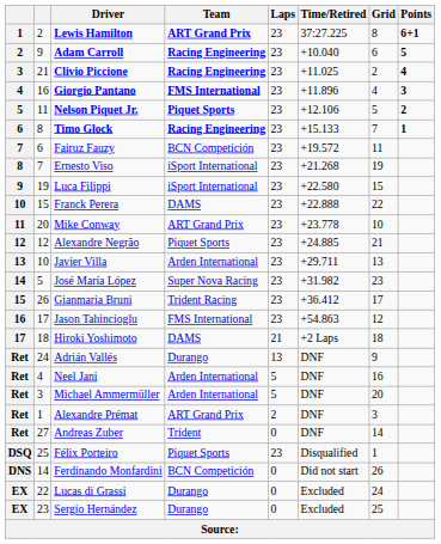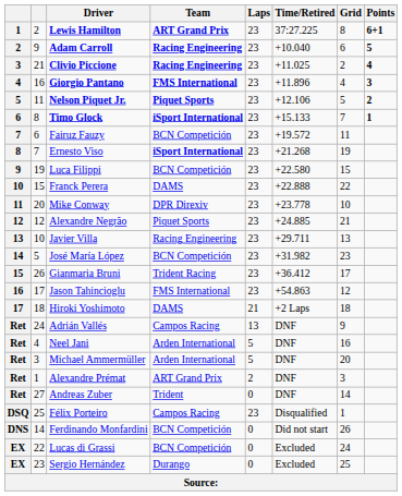 <table class="wikitable" style="font-size:85%">
 <tr>
 <th></th>
 <th></th>
 <th>Driver</th>
 <th>Team</th>
 <th>Laps</th>
 <th>Time/Retired</th>
 <th>Grid</th>
 <th>Points</th>
 </tr>
 <tr>
 <th>1</th>
 <td>2</td>
 <td> <strong><a href='#'>Lewis Hamilton</a></strong></td>
 <td><strong><a href='#'>ART Grand Prix</a></strong></td>
 <td>23</td>
 <td>37:27.225</td>
 <td>8</td>
 <td><strong>6+1</strong></td>
 </tr>
 <tr>
 <th>2</th>
 <td>9</td>
 <td> <strong><a href='#'>Adam Carroll</a></strong></td>
 <td><strong><a href='#'>Racing Engineering</a></strong></td>
 <td>23</td>
 <td>+10.040</td>
 <td>6</td>
 <td><strong>5</strong></td>
 </tr>
 <tr>
 <th>3</th>
 <td>21</td>
 <td> <strong><a href='#'>Clivio Piccione</a></strong></td>
 <td><strong><a href='#'>Racing Engineering</a></strong></td>
 <td>23</td>
 <td>+11.025</td>
 <td>2</td>
 <td><strong>4</strong></td>
 </tr>
 <tr>
 <th>4</th>
 <td>16</td>
 <td> <strong><a href='#'>Giorgio Pantano</a></strong></td>
 <td><strong><a href='#'>FMS International</a></strong></td>
 <td>23</td>
 <td>+11.896</td>
 <td>4</td>
 <td><strong>3</strong></td>
 </tr>
 <tr>
 <th>5</th>
 <td>11</td>
 <td> <strong><a href='#'>Nelson Piquet Jr.</a></strong></td>
 <td><strong><a href='#'>Piquet Sports</a></strong></td>
 <td>23</td>
 <td>+12.106</td>
 <td>5</td>
 <td><strong>2</strong></td>
 </tr>
 <tr>
 <th>6</th>
 <td>8</td>
 <td> <strong><a href='#'>Timo Glock</a></strong></td>
-<td><strong><a href='#'>Racing Engineering</a></strong></td>
+<td><strong><a href='#'>iSport International</a></strong></td>
 <td>23</td>
 <td>+15.133</td>
 <td>7</td>
 <td><strong>1</strong></td>
 </tr>
 <tr>
 <th>7</th>
 <td>6</td>
 <td> <a href='#'>Fairuz Fauzy</a></td>
 <td><a href='#'>BCN Competición</a></td>
 <td>23</td>
 <td>+19.572</td>
 <td>11</td>
 <td></td>
 </tr>
 <tr>
 <th>8</th>
 <td>7</td>
 <td> <a href='#'>Ernesto Viso</a></td>
-<td><a href='#'>iSport International</a></td>
+<td><strong><a href='#'>iSport International</a></strong></td>
 <td>23</td>
 <td>+21.268</td>
 <td>19</td>
 <td></td>
 </tr>
 <tr>
 <th>9</th>
 <td>19</td>
 <td> <a href='#'>Luca Filippi</a></td>
-<td><a href='#'>iSport International</a></td>
+<td><a href='#'>BCN Competición</a></td>
 <td>23</td>
 <td>+22.580</td>
 <td>15</td>
 <td></td>
 </tr>
 <tr>
 <th>10</th>
 <td>15</td>
 <td> <a href='#'>Franck Perera</a></td>
 <td><a href='#'>DAMS</a></td>
 <td>23</td>
 <td>+22.888</td>
 <td>22</td>
 <td></td>
 </tr>
 <tr>
 <th>11</th>
 <td>20</td>
 <td> <a href='#'>Mike Conway</a></td>
-<td><a href='#'>ART Grand Prix</a></td>
+<td><a href='#'>DPR Direxiv</a></td>
 <td>23</td>
 <td>+23.778</td>
 <td>10</td>
 <td></td>
 </tr>
 <tr>
 <th>12</th>
 <td>12</td>
 <td> <a href='#'>Alexandre Negrão</a></td>
 <td><a href='#'>Piquet Sports</a></td>
 <td>23</td>
 <td>+24.885</td>
 <td>21</td>
 <td></td>
 </tr>
 <tr>
 <th>13</th>
 <td>10</td>
 <td> <a href='#'>Javier Villa</a></td>
-<td><a href='#'>Arden International</a></td>
+<td><a href='#'>Racing Engineering</a></td>
 <td>23</td>
 <td>+29.711</td>
 <td>13</td>
 <td></td>
 </tr>
 <tr>
 <th>14</th>
 <td>5</td>
 <td> <a href='#'>José María López</a></td>
-<td><a href='#'>Super Nova Racing</a></td>
+<td><a href='#'>BCN Competición</a></td>
 <td>23</td>
 <td>+31.982</td>
 <td>23</td>
 <td></td>
 </tr>
 <tr>
 <th>15</th>
 <td>26</td>
 <td> <a href='#'>Gianmaria Bruni</a></td>
 <td><a href='#'>Trident Racing</a></td>
 <td>23</td>
 <td>+36.412</td>
 <td>17</td>
 <td></td>
 </tr>
 <tr>
 <th>16</th>
 <td>17</td>
 <td> <a href='#'>Jason Tahincioglu</a></td>
 <td><a href='#'>FMS International</a></td>
 <td>23</td>
 <td>+54.863</td>
 <td>12</td>
 <td></td>
 </tr>
 <tr>
 <th>17</th>
 <td>18</td>
 <td> <a href='#'>Hiroki Yoshimoto</a></td>
 <td><a href='#'>DAMS</a></td>
 <td>21</td>
 <td>+2 Laps</td>
 <td>18</td>
 <td></td>
 </tr>
 <tr>
 <th>Ret</th>
 <td>24</td>
 <td> <a href='#'>Adrián Vallés</a></td>
-<td><a href='#'>Durango</a></td>
+<td><a href='#'>Campos Racing</a></td>
 <td>13</td>
 <td>DNF</td>
 <td>9</td>
 <td></td>
 </tr>
 <tr>
 <th>Ret</th>
 <td>4</td>
 <td> <a href='#'>Neel Jani</a></td>
 <td><a href='#'>Arden International</a></td>
 <td>5</td>
 <td>DNF</td>
 <td>16</td>
 <td></td>
 </tr>
 <tr>
 <th>Ret</th>
 <td>3</td>
 <td> <a href='#'>Michael Ammermüller</a></td>
 <td><a href='#'>Arden International</a></td>
 <td>5</td>
 <td>DNF</td>
 <td>20</td>
 <td></td>
 </tr>
 <tr>
 <th>Ret</th>
 <td>1</td>
 <td> <a href='#'>Alexandre Prémat</a></td>
 <td><a href='#'>ART Grand Prix</a></td>
 <td>2</td>
 <td>DNF</td>
 <td>3</td>
 <td></td>
 </tr>
 <tr>
 <th>Ret</th>
 <td>27</td>
 <td> <a href='#'>Andreas Zuber</a></td>
 <td><a href='#'>Trident</a></td>
 <td>0</td>
 <td>DNF</td>
 <td>14</td>
 <td></td>
 </tr>
 <tr>
 <th>DSQ</th>
 <td>25</td>
 <td> <a href='#'>Félix Porteiro</a></td>
-<td><a href='#'>Piquet Sports</a></td>
+<td><a href='#'>Campos Racing</a></td>
 <td>23</td>
 <td>Disqualified</td>
 <td>1</td>
 <td></td>
 </tr>
 <tr>
 <th>DNS</th>
 <td>14</td>
 <td> <a href='#'>Ferdinando Monfardini</a></td>
 <td><a href='#'>BCN Competición</a></td>
 <td>0</td>
 <td>Did not start</td>
 <td>26</td>
 <td></td>
 </tr>
 <tr>
 <th>EX</th>
 <td>22</td>
 <td> <a href='#'>Lucas di Grassi</a></td>
-<td><a href='#'>Durango</a></td>
+<td><a href='#'>BCN Competición</a></td>
 <td>0</td>
 <td>Excluded</td>
 <td>24</td>
 <td></td>
 </tr>
 <tr>
 <th>EX</th>
 <td>23</td>
 <td> <a href='#'>Sergio Hernández</a></td>
 <td><a href='#'>Durango</a></td>
 <td>0</td>
 <td>Excluded</td>
 <td>25</td>
 <td></td>
 </tr>
 <tr>
 <th colspan="8">Source:</th>
 </tr>
 </table>
